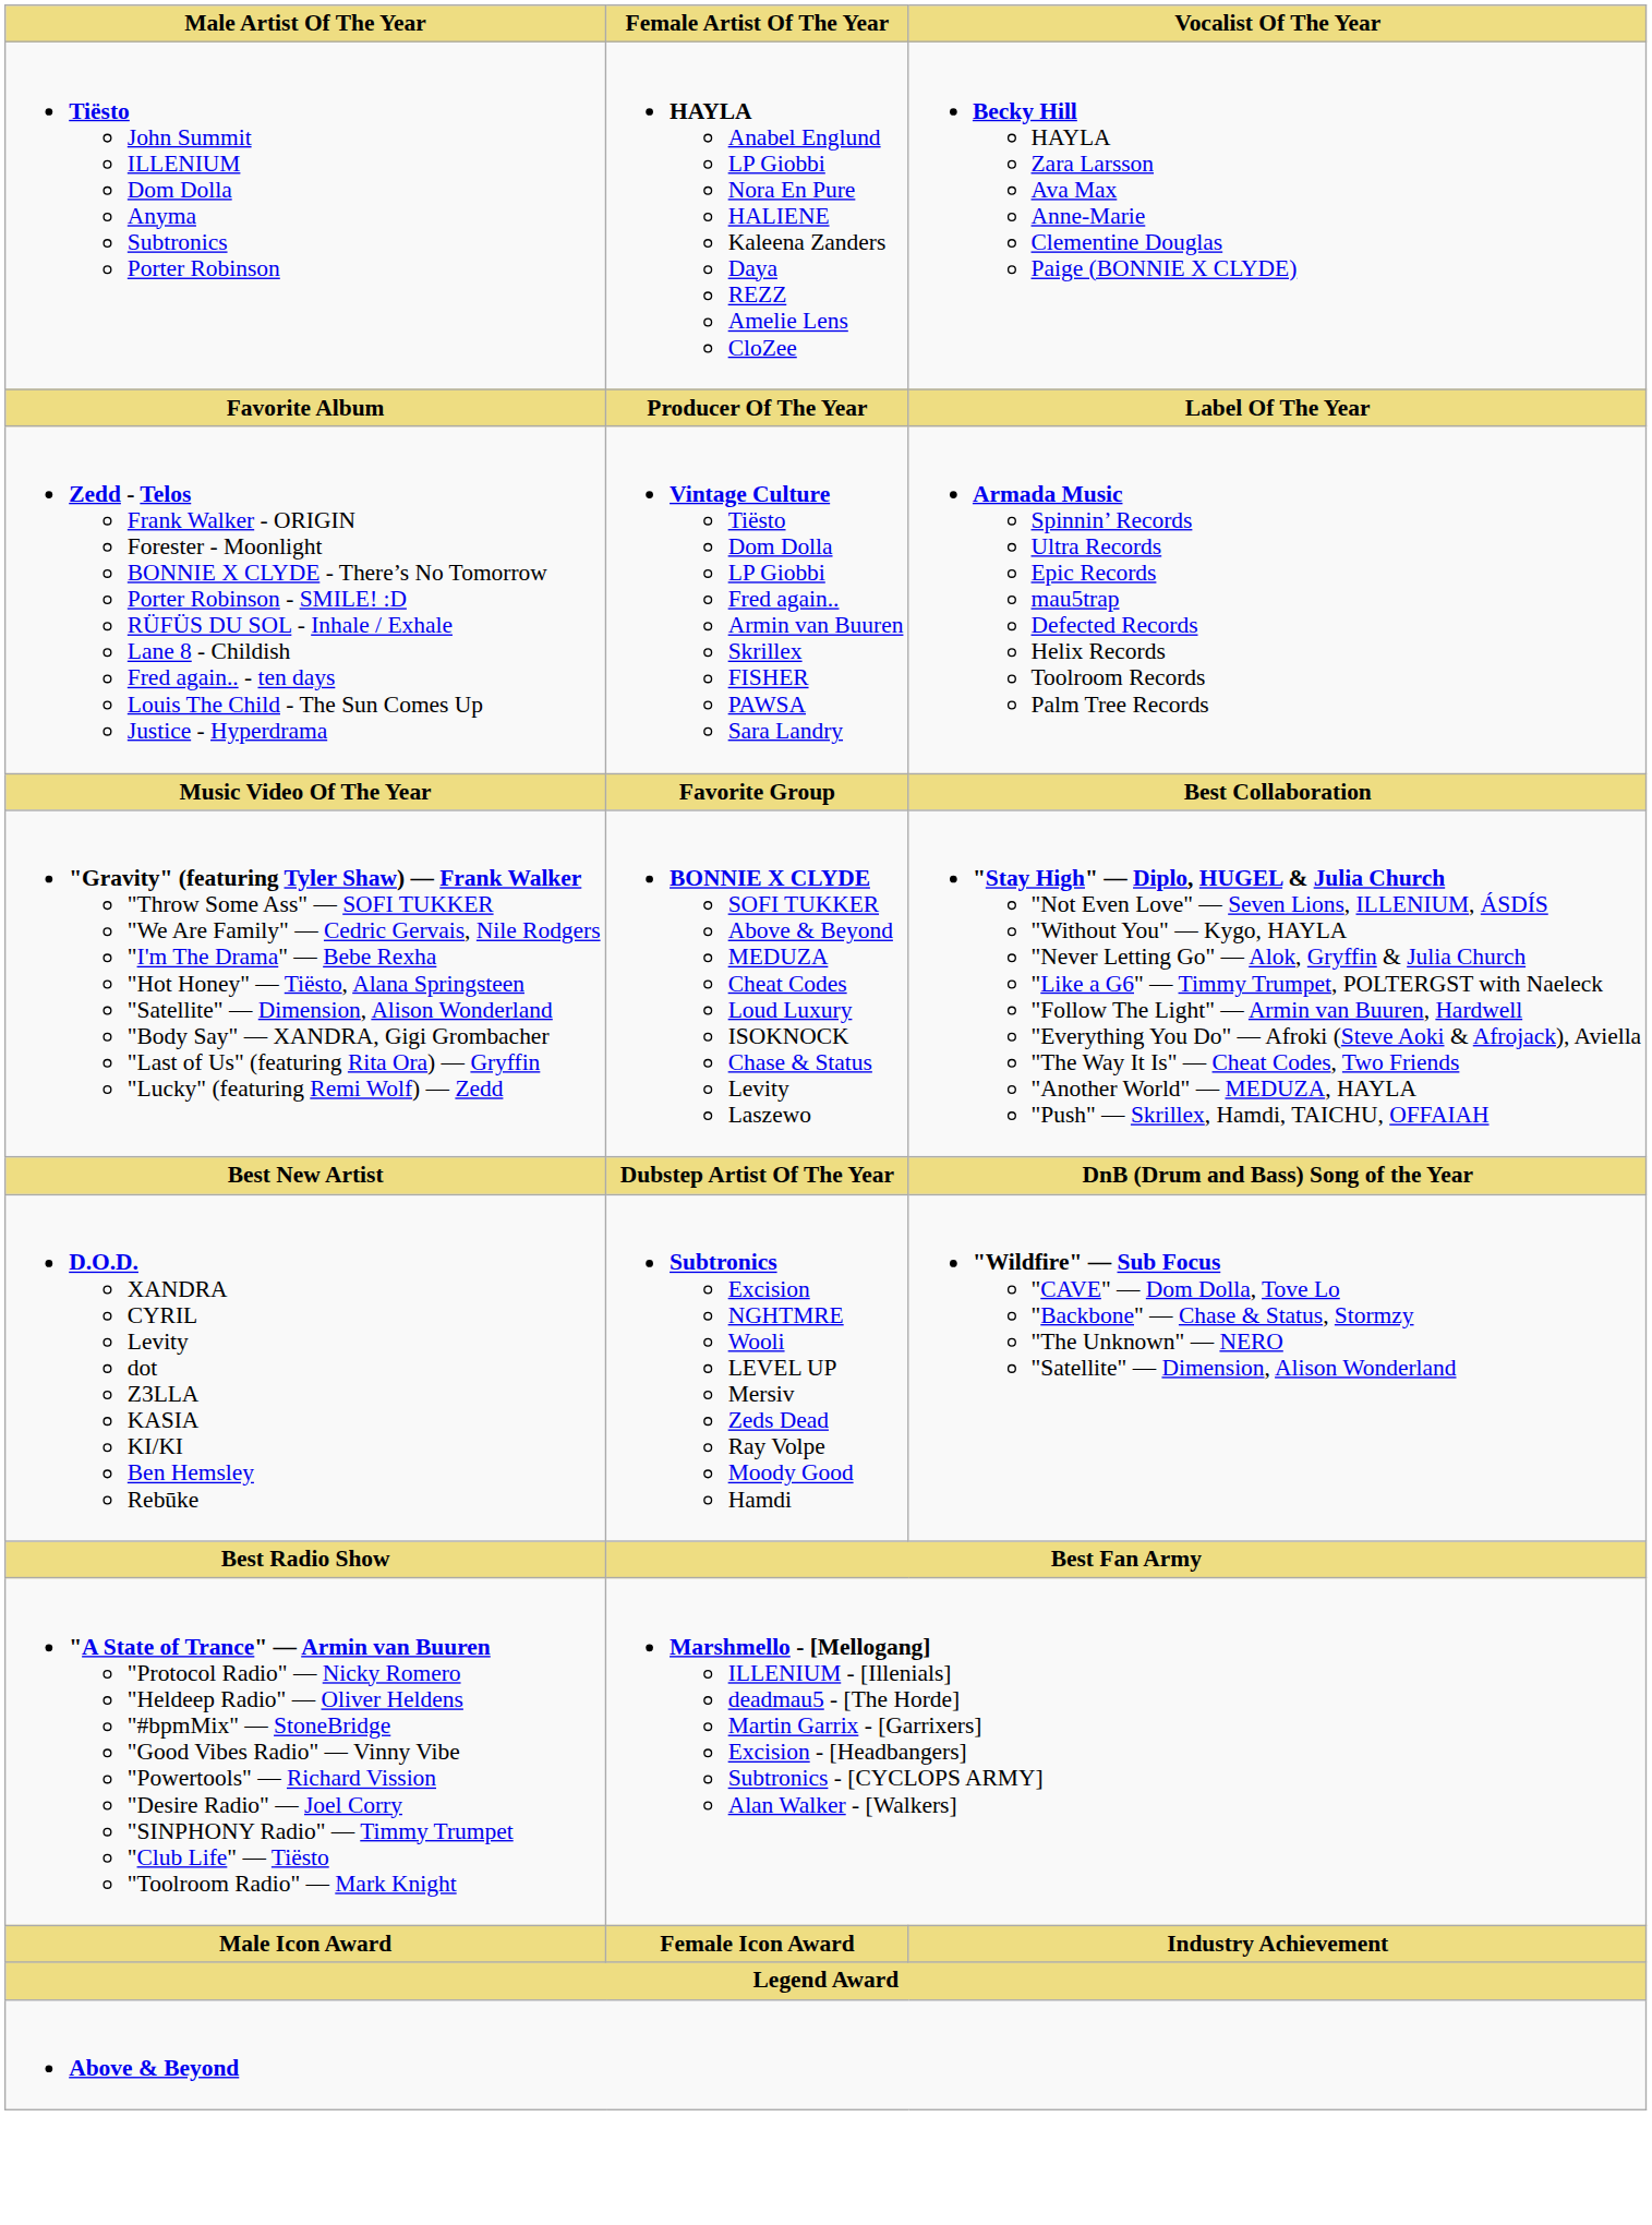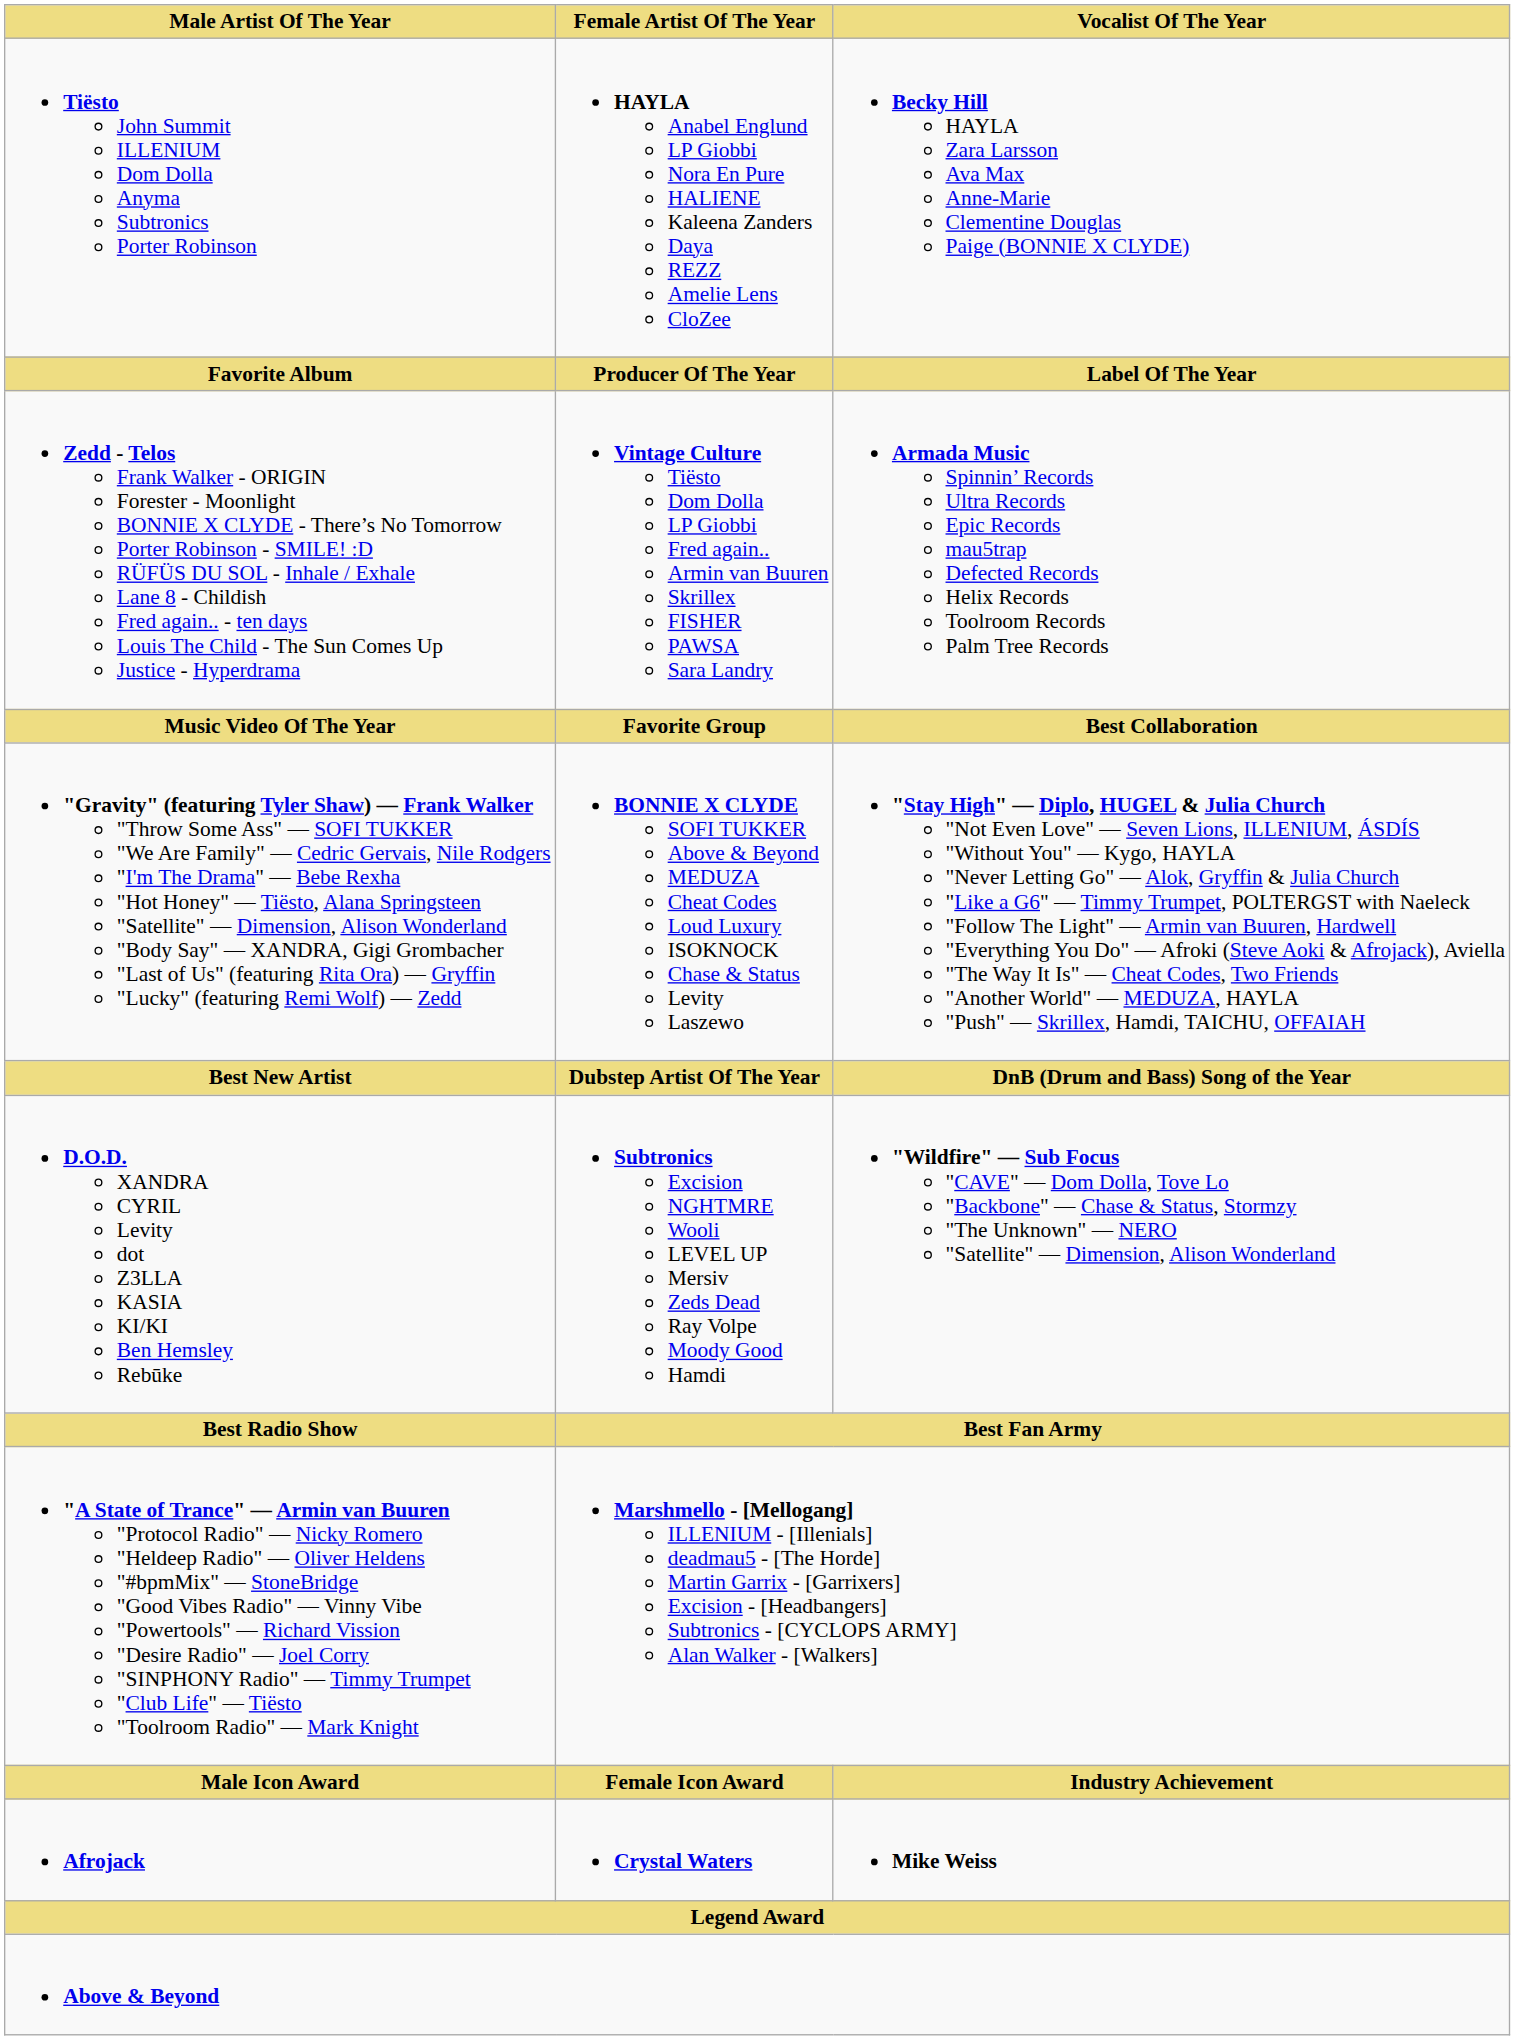 <table class="wikitable">
 <tr>
 <th style="background:#EEDD82; width=50%">Male Artist Of The Year</th>
 <th style="background:#EEDD82; width=50%">Female Artist Of The Year</th>
 <th style="background:#EEDD82; width=50%">Vocalist Of The Year</th>
 </tr>
 <tr>
 <td valign="top"><br><ul><li><strong><a href='#'>Tiësto</a></strong><ul><li><a href='#'>John Summit</a></li><li><a href='#'>ILLENIUM</a></li><li><a href='#'>Dom Dolla</a></li><li><a href='#'>Anyma</a></li><li><a href='#'>Subtronics</a></li><li><a href='#'>Porter Robinson</a></li></ul></li></ul></td>
 <td valign="top"><br><ul><li><strong>HAYLA</strong><ul><li><a href='#'>Anabel Englund</a></li><li><a href='#'>LP Giobbi</a></li><li><a href='#'>Nora En Pure</a></li><li><a href='#'>HALIENE</a></li><li>Kaleena Zanders</li><li><a href='#'>Daya</a></li><li><a href='#'>REZZ</a></li><li><a href='#'>Amelie Lens</a></li><li><a href='#'>CloZee</a></li></ul></li></ul></td>
 <td valign="top"><br><ul><li><strong><a href='#'>Becky Hill</a></strong><ul><li>HAYLA</li><li><a href='#'>Zara Larsson</a></li><li><a href='#'>Ava Max</a></li><li><a href='#'>Anne-Marie</a></li><li><a href='#'>Clementine Douglas</a></li><li><a href='#'>Paige (BONNIE X CLYDE)</a></li></ul></li></ul></td>
 </tr>
 <tr>
 <th style="background:#EEDD82; width=50%">Favorite Album</th>
 <th style="background:#EEDD82; width=50%">Producer Of The Year</th>
 <th style="background:#EEDD82; width=50%">Label Of The Year</th>
 </tr>
 <tr>
 <td valign="top"><br><ul><li><strong><a href='#'>Zedd</a> - <a href='#'>Telos</a></strong><ul><li><a href='#'>Frank Walker</a> - ORIGIN</li><li>Forester - Moonlight</li><li><a href='#'>BONNIE X CLYDE</a> - There’s No Tomorrow</li><li><a href='#'>Porter Robinson</a> - <a href='#'>SMILE! :D</a></li><li><a href='#'>RÜFÜS DU SOL</a> - <a href='#'>Inhale / Exhale</a></li><li><a href='#'>Lane 8</a> - Childish</li><li><a href='#'>Fred again..</a> - <a href='#'>ten days</a></li><li><a href='#'>Louis The Child</a> - The Sun Comes Up</li><li><a href='#'>Justice</a> - <a href='#'>Hyperdrama</a></li></ul></li></ul></td>
 <td valign="top"><br><ul><li><strong><a href='#'>Vintage Culture</a></strong><ul><li><a href='#'>Tiësto</a></li><li><a href='#'>Dom Dolla</a></li><li><a href='#'>LP Giobbi</a></li><li><a href='#'>Fred again..</a></li><li><a href='#'>Armin van Buuren</a></li><li><a href='#'>Skrillex</a></li><li><a href='#'>FISHER</a></li><li><a href='#'>PAWSA</a></li><li><a href='#'>Sara Landry</a></li></ul></li></ul></td>
 <td valign="top"><br><ul><li><strong><a href='#'>Armada Music</a></strong><ul><li><a href='#'>Spinnin’ Records</a></li><li><a href='#'>Ultra Records</a></li><li><a href='#'>Epic Records</a></li><li><a href='#'>mau5trap</a></li><li><a href='#'>Defected Records</a></li><li>Helix Records</li><li>Toolroom Records</li><li>Palm Tree Records</li></ul></li></ul></td>
 </tr>
 <tr>
 <th style="background:#EEDD82; width=50%">Music Video Of The Year</th>
 <th style="background:#EEDD82; width=50%">Favorite Group</th>
 <th style="background:#EEDD82; width=50%">Best Collaboration</th>
 </tr>
 <tr>
 <td valign="top"><br><ul><li><strong>"Gravity" (featuring <a href='#'>Tyler Shaw</a>) — <a href='#'>Frank Walker</a></strong><ul><li>"Throw Some Ass" — <a href='#'>SOFI TUKKER</a></li><li>"We Are Family" — <a href='#'>Cedric Gervais</a>, <a href='#'>Nile Rodgers</a></li><li>"<a href='#'>I'm The Drama</a>" — <a href='#'>Bebe Rexha</a></li><li>"Hot Honey" — <a href='#'>Tiësto</a>, <a href='#'>Alana Springsteen</a></li><li>"Satellite" — <a href='#'>Dimension</a>, <a href='#'>Alison Wonderland</a></li><li>"Body Say" — XANDRA, Gigi Grombacher</li><li>"Last of Us" (featuring <a href='#'>Rita Ora</a>) — <a href='#'>Gryffin</a></li><li>"Lucky" (featuring <a href='#'>Remi Wolf</a>) — <a href='#'>Zedd</a></li></ul></li></ul></td>
 <td valign="top"><br><ul><li><a href='#'><strong>BONNIE X CLYDE</strong></a><ul><li><a href='#'>SOFI TUKKER</a></li><li><a href='#'>Above & Beyond</a></li><li><a href='#'>MEDUZA</a></li><li><a href='#'>Cheat Codes</a></li><li><a href='#'>Loud Luxury</a></li><li>ISOKNOCK</li><li><a href='#'>Chase & Status</a></li><li>Levity</li><li>Laszewo</li></ul></li></ul></td>
 <td valign="top"><br><ul><li><strong>"<a href='#'>Stay High</a>" — <a href='#'>Diplo</a>, <a href='#'>HUGEL</a> & <a href='#'>Julia Church</a></strong><ul><li>"Not Even Love" — <a href='#'>Seven Lions</a>, <a href='#'>ILLENIUM</a>, <a href='#'>ÁSDÍS</a></li><li>"Without You" — Kygo, HAYLA</li><li>"Never Letting Go" — <a href='#'>Alok</a>, <a href='#'>Gryffin</a> & <a href='#'>Julia Church</a></li><li>"<a href='#'>Like a G6</a>" — <a href='#'>Timmy Trumpet</a>, POLTERGST with Naeleck</li><li>"Follow The Light" — <a href='#'>Armin van Buuren</a>, <a href='#'>Hardwell</a></li><li>"Everything You Do" — Afroki (<a href='#'>Steve Aoki</a> & <a href='#'>Afrojack</a>), Aviella</li><li>"The Way It Is" — <a href='#'>Cheat Codes</a>, <a href='#'>Two Friends</a></li><li>"Another World" — <a href='#'>MEDUZA</a>, HAYLA</li><li>"Push" — <a href='#'>Skrillex</a>, Hamdi, TAICHU, <a href='#'>OFFAIAH</a></li></ul></li></ul></td>
 </tr>
 <tr>
 <th style="background:#EEDD82; width=50%">Best New Artist</th>
 <th style="background:#EEDD82; width=50%">Dubstep Artist Of The Year</th>
 <th style="background:#EEDD82; width=50%">DnB (Drum and Bass) Song of the Year</th>
 </tr>
 <tr>
 <td valign="top"><br><ul><li><strong><a href='#'>D.O.D.</a></strong><ul><li>XANDRA</li><li>CYRIL</li><li>Levity</li><li>dot</li><li>Z3LLA</li><li>KASIA</li><li>KI/KI</li><li><a href='#'>Ben Hemsley</a></li><li>Rebūke</li></ul></li></ul></td>
 <td valign="top"><br><ul><li><strong><a href='#'>Subtronics</a></strong><ul><li><a href='#'>Excision</a></li><li><a href='#'>NGHTMRE</a></li><li><a href='#'>Wooli</a></li><li>LEVEL UP</li><li>Mersiv</li><li><a href='#'>Zeds Dead</a></li><li>Ray Volpe</li><li><a href='#'>Moody Good</a></li><li>Hamdi</li></ul></li></ul></td>
 <td valign="top"><br><ul><li><strong>"Wildfire" — <a href='#'>Sub Focus</a></strong><ul><li>"<a href='#'>CAVE</a>" — <a href='#'>Dom Dolla</a>, <a href='#'>Tove Lo</a></li><li>"<a href='#'>Backbone</a>" — <a href='#'>Chase & Status</a>, <a href='#'>Stormzy</a></li><li>"The Unknown" — <a href='#'>NERO</a></li><li>"Satellite" — <a href='#'>Dimension</a>, <a href='#'>Alison Wonderland</a></li></ul></li></ul></td>
 </tr>
 <tr>
 <th style="background:#EEDD82; width=50%">Best Radio Show</th>
 <th colspan="2" style="background:#EEDD82; width=50%">Best Fan Army</th>
 </tr>
 <tr>
 <td valign="top"><br><ul><li><strong>"<a href='#'>A State of Trance</a>" — <a href='#'>Armin van Buuren</a></strong><ul><li>"Protocol Radio" — <a href='#'>Nicky Romero</a></li><li>"Heldeep Radio" — <a href='#'>Oliver Heldens</a></li><li>"#bpmMix" — <a href='#'>StoneBridge</a></li><li>"Good Vibes Radio" — Vinny Vibe</li><li>"Powertools" — <a href='#'>Richard Vission</a></li><li>"Desire Radio" — <a href='#'>Joel Corry</a></li><li>"SINPHONY Radio" — <a href='#'>Timmy Trumpet</a></li><li>"<a href='#'>Club Life</a>" — <a href='#'>Tiësto</a></li><li>"Toolroom Radio" — <a href='#'>Mark Knight</a></li></ul></li></ul></td>
 <td colspan="2" valign="top"><br><ul><li><strong><a href='#'>Marshmello</a> - [Mellogang]</strong><ul><li><a href='#'>ILLENIUM</a> - [Illenials]</li><li><a href='#'>deadmau5</a> - [The Horde]</li><li><a href='#'>Martin Garrix</a> - [Garrixers]</li><li><a href='#'>Excision</a> - [Headbangers]</li><li><a href='#'>Subtronics</a> - [CYCLOPS ARMY]</li><li><a href='#'>Alan Walker</a> - [Walkers]</li></ul></li></ul></td>
 </tr>
 <tr>
 <th style="background:#EEDD82; width=50%">Male Icon Award</th>
 <th style="background:#EEDD82; width=50%">Female Icon Award</th>
 <th style="background:#EEDD82; width=50%">Industry Achievement</th>
 </tr>
 <tr>
+<td><br><ul><li><strong><a href='#'>Afrojack</a></strong></li></ul></td>
+<td><br><ul><li><strong><a href='#'>Crystal Waters</a></strong></li></ul></td>
+<td><br><ul><li><strong>Mike Weiss</strong></li></ul></td>
+</tr>
+<tr>
 <th style="background:#EEDD82; width=50%" colspan="3">Legend Award</th>
 </tr>
 <tr>
 <td colspan="3"><br><ul><li><strong><a href='#'>Above & Beyond</a></strong></li></ul></td>
 </tr>
 </table>
